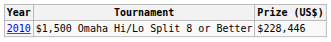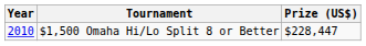 <table class="wikitable">
 <tr>
 <th>Year</th>
 <th>Tournament</th>
 <th>Prize (US$)</th>
 </tr>
 <tr>
 <td><a href='#'>2010</a></td>
 <td>$1,500 Omaha Hi/Lo Split 8 or Better</td>
-<td>$228,446</td>
+<td>$228,447</td>
 </tr>
 </table>
